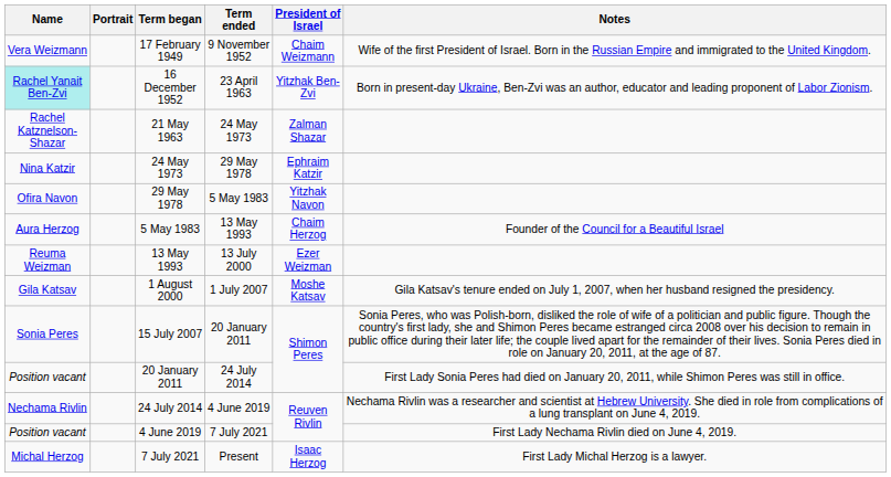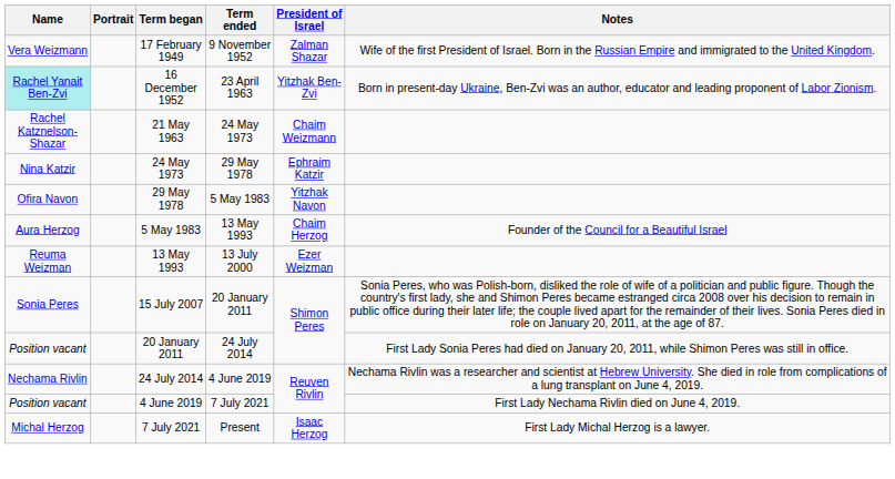 <table class="wikitable" style="text-align:center">
 <tr>
 <th>Name</th>
 <th>Portrait</th>
 <th>Term began</th>
 <th>Term ended</th>
 <th><a href='#'>President of Israel</a></th>
 <th>Notes</th>
 </tr>
 <tr>
 <td><a href='#'>Vera Weizmann</a></td>
 <td></td>
 <td>17 February 1949</td>
 <td>9 November 1952</td>
-<td><a href='#'>Chaim Weizmann</a></td>
+<td><a href='#'>Zalman Shazar</a></td>
 <td>Wife of the first President of Israel. Born in the <a href='#'>Russian Empire</a> and immigrated to the <a href='#'>United Kingdom</a>.</td>
 </tr>
 <tr>
 <td style="background: paleturquoise;"><a href='#'>Rachel Yanait Ben-Zvi</a></td>
 <td></td>
 <td>16 December 1952</td>
 <td>23 April 1963</td>
 <td><a href='#'>Yitzhak Ben-Zvi</a></td>
 <td>Born in present-day <a href='#'>Ukraine</a>, Ben-Zvi was an author, educator and leading proponent of <a href='#'>Labor Zionism</a>.</td>
 </tr>
 <tr>
 <td><a href='#'>Rachel Katznelson-Shazar</a></td>
 <td></td>
 <td>21 May 1963</td>
 <td>24 May 1973</td>
-<td><a href='#'>Zalman Shazar</a></td>
+<td><a href='#'>Chaim Weizmann</a></td>
 <td></td>
 </tr>
 <tr>
 <td><a href='#'>Nina Katzir</a></td>
 <td></td>
 <td>24 May 1973</td>
 <td>29 May 1978</td>
 <td><a href='#'>Ephraim Katzir</a></td>
 <td></td>
 </tr>
 <tr>
 <td><a href='#'>Ofira Navon</a></td>
 <td></td>
 <td>29 May 1978</td>
 <td>5 May 1983</td>
 <td><a href='#'>Yitzhak Navon</a></td>
 <td></td>
 </tr>
 <tr>
 <td><a href='#'>Aura Herzog</a></td>
 <td></td>
 <td>5 May 1983</td>
 <td>13 May 1993</td>
 <td><a href='#'>Chaim Herzog</a></td>
 <td>Founder of the <a href='#'>Council for a Beautiful Israel</a></td>
 </tr>
 <tr>
 <td><a href='#'>Reuma Weizman</a></td>
 <td></td>
 <td>13 May 1993</td>
 <td>13 July 2000</td>
 <td><a href='#'>Ezer Weizman</a></td>
 <td></td>
-</tr>
-<tr>
-<td><a href='#'>Gila Katsav</a></td>
-<td></td>
-<td>1 August 2000</td>
-<td>1 July 2007</td>
-<td><a href='#'>Moshe Katsav</a></td>
-<td>Gila Katsav's tenure ended on July 1, 2007, when her husband resigned the presidency.</td>
 </tr>
 <tr>
 <td><a href='#'>Sonia Peres</a></td>
 <td></td>
 <td>15 July 2007</td>
 <td>20 January 2011</td>
 <td rowspan="2"><a href='#'>Shimon Peres</a></td>
 <td>Sonia Peres, who was Polish-born, disliked the role of wife of a politician and public figure. Though the country's first lady, she and Shimon Peres became estranged circa 2008 over his decision to remain in public office during their later life; the couple lived apart for the remainder of their lives. Sonia Peres died in role on January 20, 2011, at the age of 87.</td>
 </tr>
 <tr>
 <td><em>Position vacant</em></td>
 <td></td>
 <td>20 January 2011</td>
 <td>24 July 2014</td>
 <td>First Lady Sonia Peres had died on January 20, 2011, while Shimon Peres was still in office.</td>
 </tr>
 <tr>
 <td><a href='#'>Nechama Rivlin</a></td>
 <td></td>
 <td>24 July 2014</td>
 <td>4 June 2019</td>
 <td rowspan="2"><a href='#'>Reuven Rivlin</a></td>
 <td>Nechama Rivlin was a researcher and scientist at <a href='#'>Hebrew University</a>. She died in role from complications of a lung transplant on June 4, 2019.</td>
 </tr>
 <tr>
 <td><em>Position vacant</em></td>
 <td></td>
 <td>4 June 2019</td>
 <td>7 July 2021</td>
 <td>First Lady Nechama Rivlin died on June 4, 2019.</td>
 </tr>
 <tr>
 <td><a href='#'>Michal Herzog</a></td>
 <td></td>
 <td>7 July 2021</td>
 <td>Present</td>
 <td><a href='#'>Isaac Herzog</a></td>
 <td>First Lady Michal Herzog is a lawyer.</td>
 </tr>
 </table>
